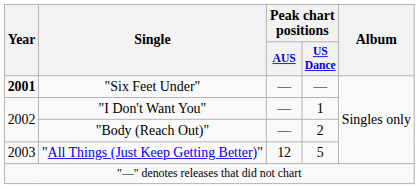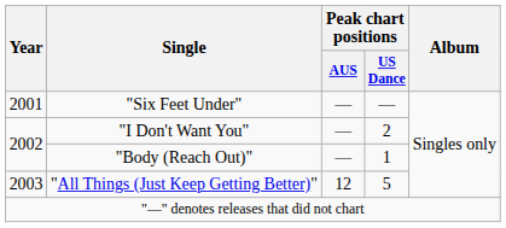 <table class="wikitable" style="text-align:center;">
 <tr>
 <th rowspan="2">Year</th>
 <th rowspan="2">Single</th>
 <th colspan="2">Peak chart positions</th>
 <th rowspan="2">Album</th>
 </tr>
 <tr style="font-size:smaller;">
 <th width="35"><a href='#'>AUS</a><br></th>
 <th width="35"><a href='#'>US<br>Dance</a><br></th>
 </tr>
 <tr>
-<td><strong>2001</strong></td>
+<td>2001</td>
 <td>"Six Feet Under"</td>
 <td>—</td>
 <td>—</td>
 <td rowspan="4">Singles only</td>
 </tr>
 <tr>
 <td rowspan="2">2002</td>
 <td>"I Don't Want You"</td>
 <td>—</td>
-<td>1</td>
+<td>2</td>
 </tr>
 <tr>
 <td>"Body (Reach Out)"</td>
 <td>—</td>
-<td>2</td>
+<td>1</td>
 </tr>
 <tr>
 <td>2003</td>
 <td>"<a href='#'>All Things (Just Keep Getting Better)</a>"</td>
 <td>12</td>
 <td>5</td>
 </tr>
 <tr>
 <td colspan="6" style="font-size:85%">"—" denotes releases that did not chart</td>
 </tr>
 </table>
